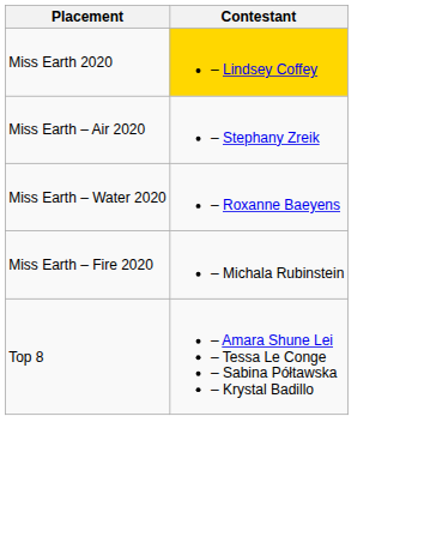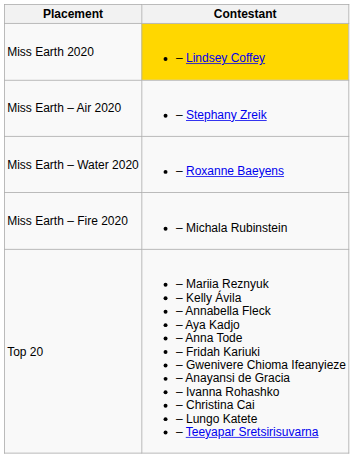 <table class="wikitable sortable" style="font-size: 95%;">
 <tr>
 <th>Placement</th>
 <th>Contestant</th>
 </tr>
 <tr>
 <td>Miss Earth 2020</td>
 <td style="background: gold;"><br><ul><li> – <a href='#'>Lindsey Coffey</a></li></ul></td>
 </tr>
 <tr>
 <td>Miss Earth – Air 2020</td>
 <td><br><ul><li> – <a href='#'>Stephany Zreik</a></li></ul></td>
 </tr>
 <tr>
 <td>Miss Earth – Water 2020</td>
 <td><br><ul><li> – <a href='#'>Roxanne Baeyens</a></li></ul></td>
 </tr>
 <tr>
 <td>Miss Earth – Fire 2020</td>
 <td><br><ul><li> – Michala Rubinstein</li></ul></td>
 </tr>
 <tr>
-<td>Top 8</td>
-<td><br><ul><li> – <a href='#'>Amara Shune Lei</a></li><li> – Tessa Le Conge</li><li> – Sabina Półtawska</li><li> – Krystal Badillo</li></ul></td>
+<td>Top 20</td>
+<td><br><ul><li> – Mariia Reznyuk</li><li> – Kelly Ávila</li><li> – Annabella Fleck</li><li> – Aya Kadjo</li><li> – Anna Tode</li><li> – Fridah Kariuki</li><li> – Gwenivere Chioma Ifeanyieze</li><li> – Anayansi de Gracia</li><li> – Ivanna Rohashko</li><li> – Christina Cai</li><li> – Lungo Katete</li><li> – <a href='#'>Teeyapar Sretsirisuvarna</a></li></ul></td>
 </tr>
 </table>
